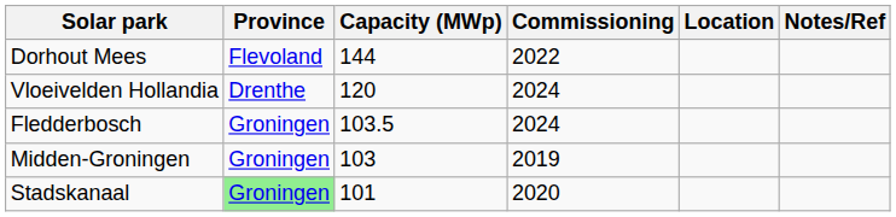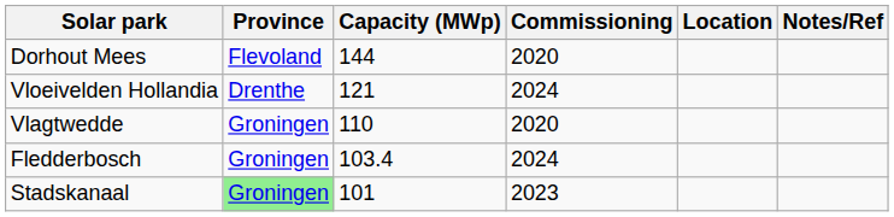 <table class="wikitable">
 <tr>
 <th>Solar park</th>
 <th>Province</th>
 <th>Capacity (MWp)</th>
 <th>Commissioning</th>
 <th>Location</th>
 <th>Notes/Ref</th>
 </tr>
 <tr>
 <td>Dorhout Mees</td>
 <td><a href='#'>Flevoland</a></td>
 <td>144</td>
-<td>2022</td>
+<td>2020</td>
 <td></td>
 <td></td>
 </tr>
 <tr>
 <td>Vloeivelden Hollandia</td>
 <td><a href='#'>Drenthe</a></td>
-<td>120</td>
+<td>121</td>
 <td>2024</td>
+<td></td>
+<td></td>
+</tr>
+<tr>
+<td>Vlagtwedde</td>
+<td><a href='#'>Groningen</a></td>
+<td>110</td>
+<td>2020</td>
 <td></td>
 <td></td>
 </tr>
 <tr>
 <td>Fledderbosch</td>
 <td><a href='#'>Groningen</a></td>
-<td>103.5</td>
+<td>103.4</td>
 <td>2024</td>
-<td></td>
-<td></td>
-</tr>
-<tr>
-<td>Midden-Groningen</td>
-<td><a href='#'>Groningen</a></td>
-<td>103</td>
-<td>2019</td>
 <td></td>
 <td></td>
 </tr>
 <tr>
 <td>Stadskanaal</td>
 <td style="background: lightgreen;"><a href='#'>Groningen</a></td>
 <td>101</td>
-<td>2020</td>
+<td>2023</td>
 <td></td>
 <td></td>
 </tr>
 </table>
